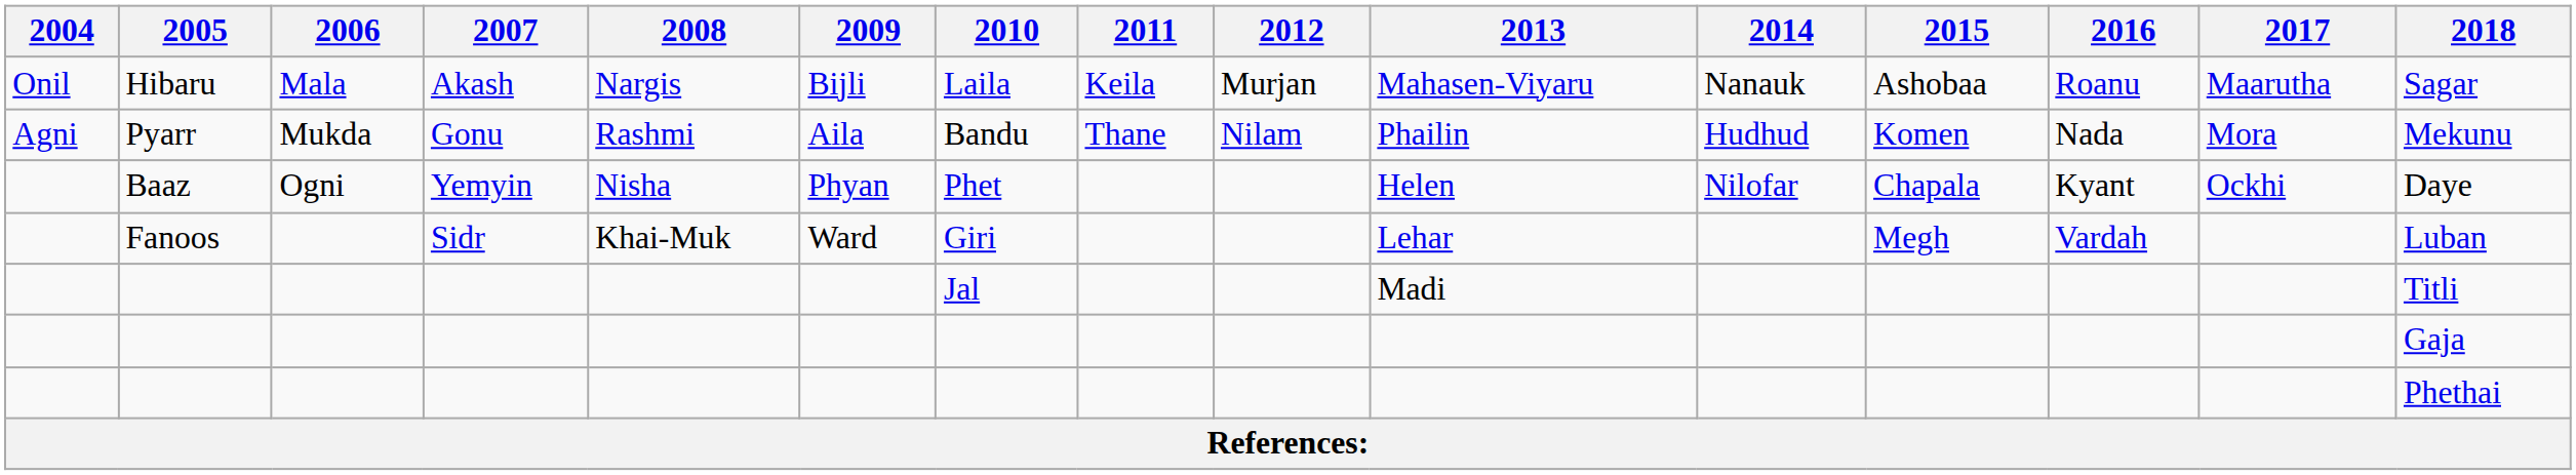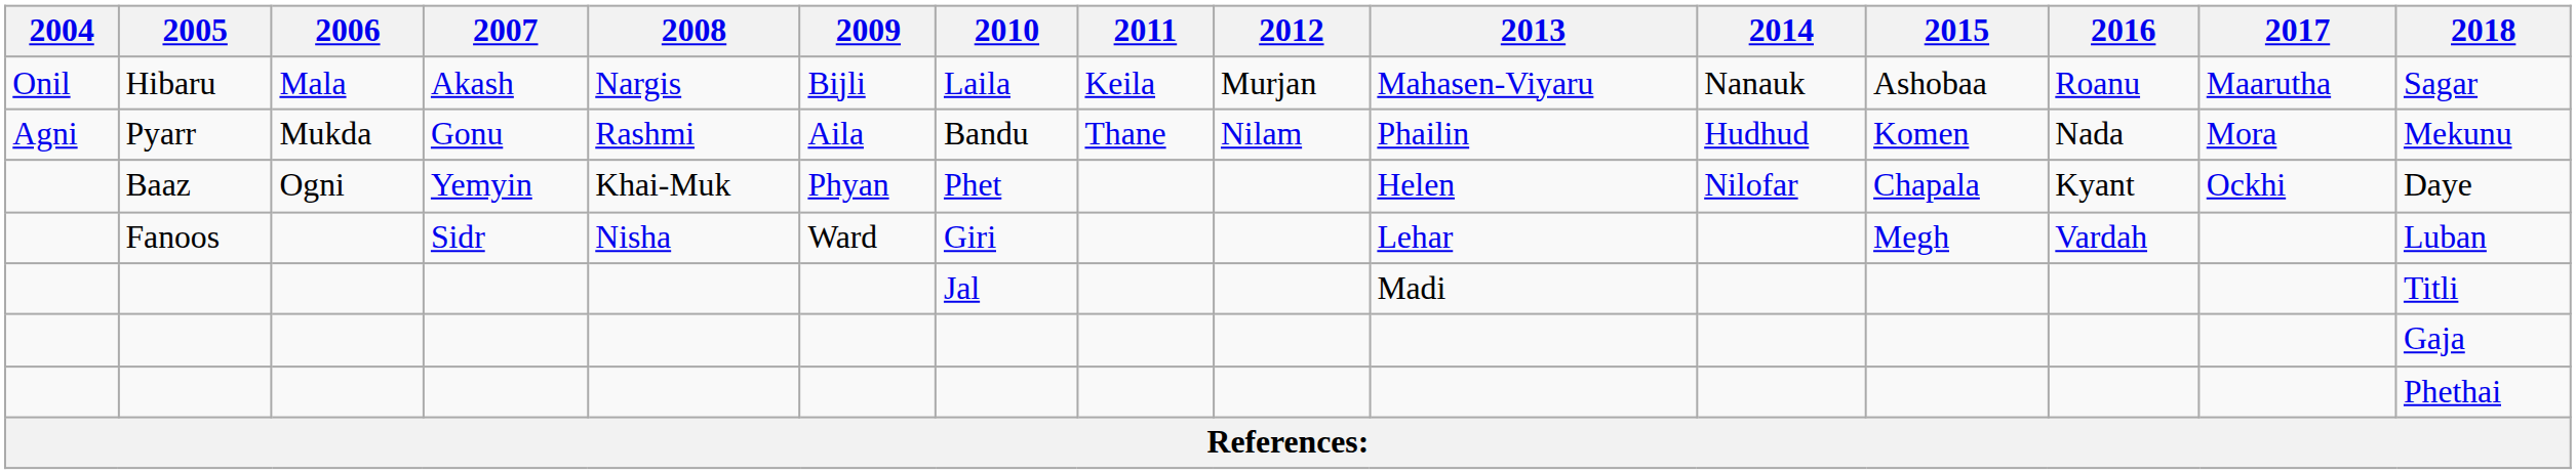 <table class="wikitable" align="left" width="100%">
 <tr>
 <th><a href='#'>2004</a></th>
 <th><a href='#'>2005</a></th>
 <th><a href='#'>2006</a></th>
 <th><a href='#'>2007</a></th>
 <th><a href='#'>2008</a></th>
 <th><a href='#'>2009</a></th>
 <th><a href='#'>2010</a></th>
 <th><a href='#'>2011</a></th>
 <th><a href='#'>2012</a></th>
 <th><a href='#'>2013</a></th>
 <th><a href='#'>2014</a></th>
 <th><a href='#'>2015</a></th>
 <th><a href='#'>2016</a></th>
 <th><a href='#'>2017</a></th>
 <th><a href='#'>2018</a></th>
 </tr>
 <tr>
 <td><a href='#'>Onil</a></td>
 <td>Hibaru</td>
 <td><a href='#'>Mala</a></td>
 <td><a href='#'>Akash</a></td>
 <td><a href='#'>Nargis</a></td>
 <td><a href='#'>Bijli</a></td>
 <td><a href='#'>Laila</a></td>
 <td><a href='#'>Keila</a></td>
 <td>Murjan</td>
 <td><a href='#'>Mahasen-Viyaru</a></td>
 <td>Nanauk</td>
 <td>Ashobaa</td>
 <td><a href='#'>Roanu</a></td>
 <td><a href='#'>Maarutha</a></td>
 <td><a href='#'>Sagar</a></td>
 </tr>
 <tr>
 <td><a href='#'>Agni</a></td>
 <td>Pyarr</td>
 <td>Mukda</td>
 <td><a href='#'>Gonu</a></td>
 <td><a href='#'>Rashmi</a></td>
 <td><a href='#'>Aila</a></td>
 <td>Bandu</td>
 <td><a href='#'>Thane</a></td>
 <td><a href='#'>Nilam</a></td>
 <td><a href='#'>Phailin</a></td>
 <td><a href='#'>Hudhud</a></td>
 <td><a href='#'>Komen</a></td>
 <td>Nada</td>
 <td><a href='#'>Mora</a></td>
 <td><a href='#'>Mekunu</a></td>
 </tr>
 <tr>
 <td></td>
 <td>Baaz</td>
 <td>Ogni</td>
 <td><a href='#'>Yemyin</a></td>
-<td><a href='#'>Nisha</a></td>
+<td>Khai-Muk</td>
 <td><a href='#'>Phyan</a></td>
 <td><a href='#'>Phet</a></td>
 <td></td>
 <td></td>
 <td><a href='#'>Helen</a></td>
 <td><a href='#'>Nilofar</a></td>
 <td><a href='#'>Chapala</a></td>
 <td>Kyant</td>
 <td><a href='#'>Ockhi</a></td>
 <td>Daye</td>
 </tr>
 <tr>
 <td></td>
 <td>Fanoos</td>
 <td></td>
 <td><a href='#'>Sidr</a></td>
-<td>Khai-Muk</td>
+<td><a href='#'>Nisha</a></td>
 <td>Ward</td>
 <td><a href='#'>Giri</a></td>
 <td></td>
 <td></td>
 <td><a href='#'>Lehar</a></td>
 <td></td>
 <td><a href='#'>Megh</a></td>
 <td><a href='#'>Vardah</a></td>
 <td></td>
 <td><a href='#'>Luban</a></td>
 </tr>
 <tr>
 <td></td>
 <td></td>
 <td></td>
 <td></td>
 <td></td>
 <td></td>
 <td><a href='#'>Jal</a></td>
 <td></td>
 <td></td>
 <td>Madi</td>
 <td></td>
 <td></td>
 <td></td>
 <td></td>
 <td><a href='#'>Titli</a></td>
 </tr>
 <tr>
 <td></td>
 <td></td>
 <td></td>
 <td></td>
 <td></td>
 <td></td>
 <td></td>
 <td></td>
 <td></td>
 <td></td>
 <td></td>
 <td></td>
 <td></td>
 <td></td>
 <td><a href='#'>Gaja</a></td>
 </tr>
 <tr>
 <td></td>
 <td></td>
 <td></td>
 <td></td>
 <td></td>
 <td></td>
 <td></td>
 <td></td>
 <td></td>
 <td></td>
 <td></td>
 <td></td>
 <td></td>
 <td></td>
 <td><a href='#'>Phethai</a></td>
 </tr>
 <tr>
 <th colspan="16">References:</th>
 </tr>
 </table>
